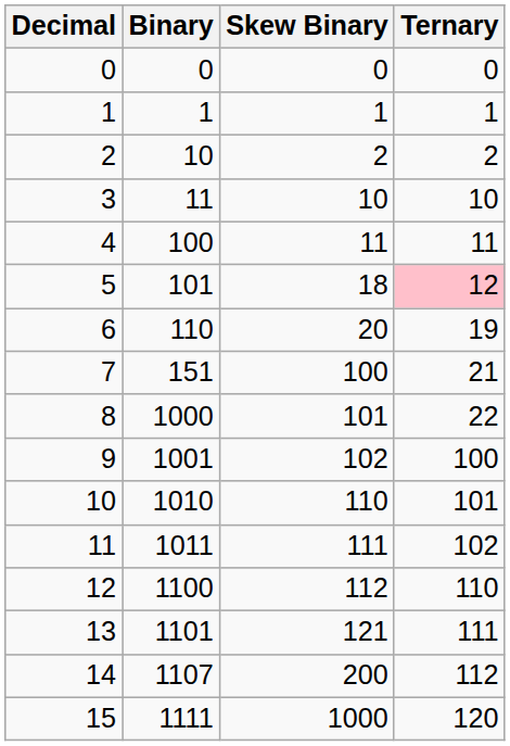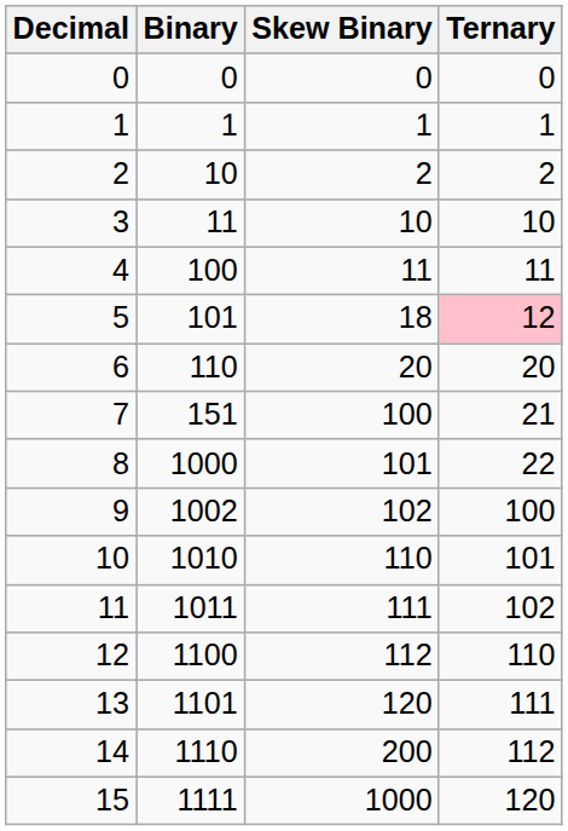 <table class="wikitable" style="text-align:right">
 <tr>
 <th>Decimal</th>
 <th>Binary</th>
 <th>Skew Binary</th>
 <th>Ternary</th>
 </tr>
 <tr>
 <td>0</td>
 <td>0</td>
 <td>0</td>
 <td>0</td>
 </tr>
 <tr>
 <td>1</td>
 <td>1</td>
 <td>1</td>
 <td>1</td>
 </tr>
 <tr>
 <td>2</td>
 <td>10</td>
 <td>2</td>
 <td>2</td>
 </tr>
 <tr>
 <td>3</td>
 <td>11</td>
 <td>10</td>
 <td>10</td>
 </tr>
 <tr>
 <td>4</td>
 <td>100</td>
 <td>11</td>
 <td>11</td>
 </tr>
 <tr>
 <td>5</td>
 <td>101</td>
 <td>18</td>
 <td style="background: pink;">12</td>
 </tr>
 <tr>
 <td>6</td>
 <td>110</td>
 <td>20</td>
-<td>19</td>
+<td>20</td>
 </tr>
 <tr>
 <td>7</td>
 <td>151</td>
 <td>100</td>
 <td>21</td>
 </tr>
 <tr>
 <td>8</td>
 <td>1000</td>
 <td>101</td>
 <td>22</td>
 </tr>
 <tr>
 <td>9</td>
-<td>1001</td>
+<td>1002</td>
 <td>102</td>
 <td>100</td>
 </tr>
 <tr>
 <td>10</td>
 <td>1010</td>
 <td>110</td>
 <td>101</td>
 </tr>
 <tr>
 <td>11</td>
 <td>1011</td>
 <td>111</td>
 <td>102</td>
 </tr>
 <tr>
 <td>12</td>
 <td>1100</td>
 <td>112</td>
 <td>110</td>
 </tr>
 <tr>
 <td>13</td>
 <td>1101</td>
-<td>121</td>
+<td>120</td>
 <td>111</td>
 </tr>
 <tr>
 <td>14</td>
-<td>1107</td>
+<td>1110</td>
 <td>200</td>
 <td>112</td>
 </tr>
 <tr>
 <td>15</td>
 <td>1111</td>
 <td>1000</td>
 <td>120</td>
 </tr>
 </table>
